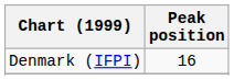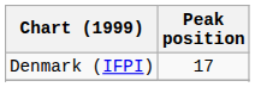 <table class="wikitable sortable">
 <tr>
 <th>Chart (1999)</th>
 <th>Peak<br>position</th>
 </tr>
 <tr>
 <td>Denmark (<a href='#'>IFPI</a>)</td>
-<td align="center">16</td>
+<td align="center">17</td>
 </tr>
 <tr>
 </tr>
 <tr>
 </tr>
 <tr>
 </tr>
 <tr>
 </tr>
 </table>
